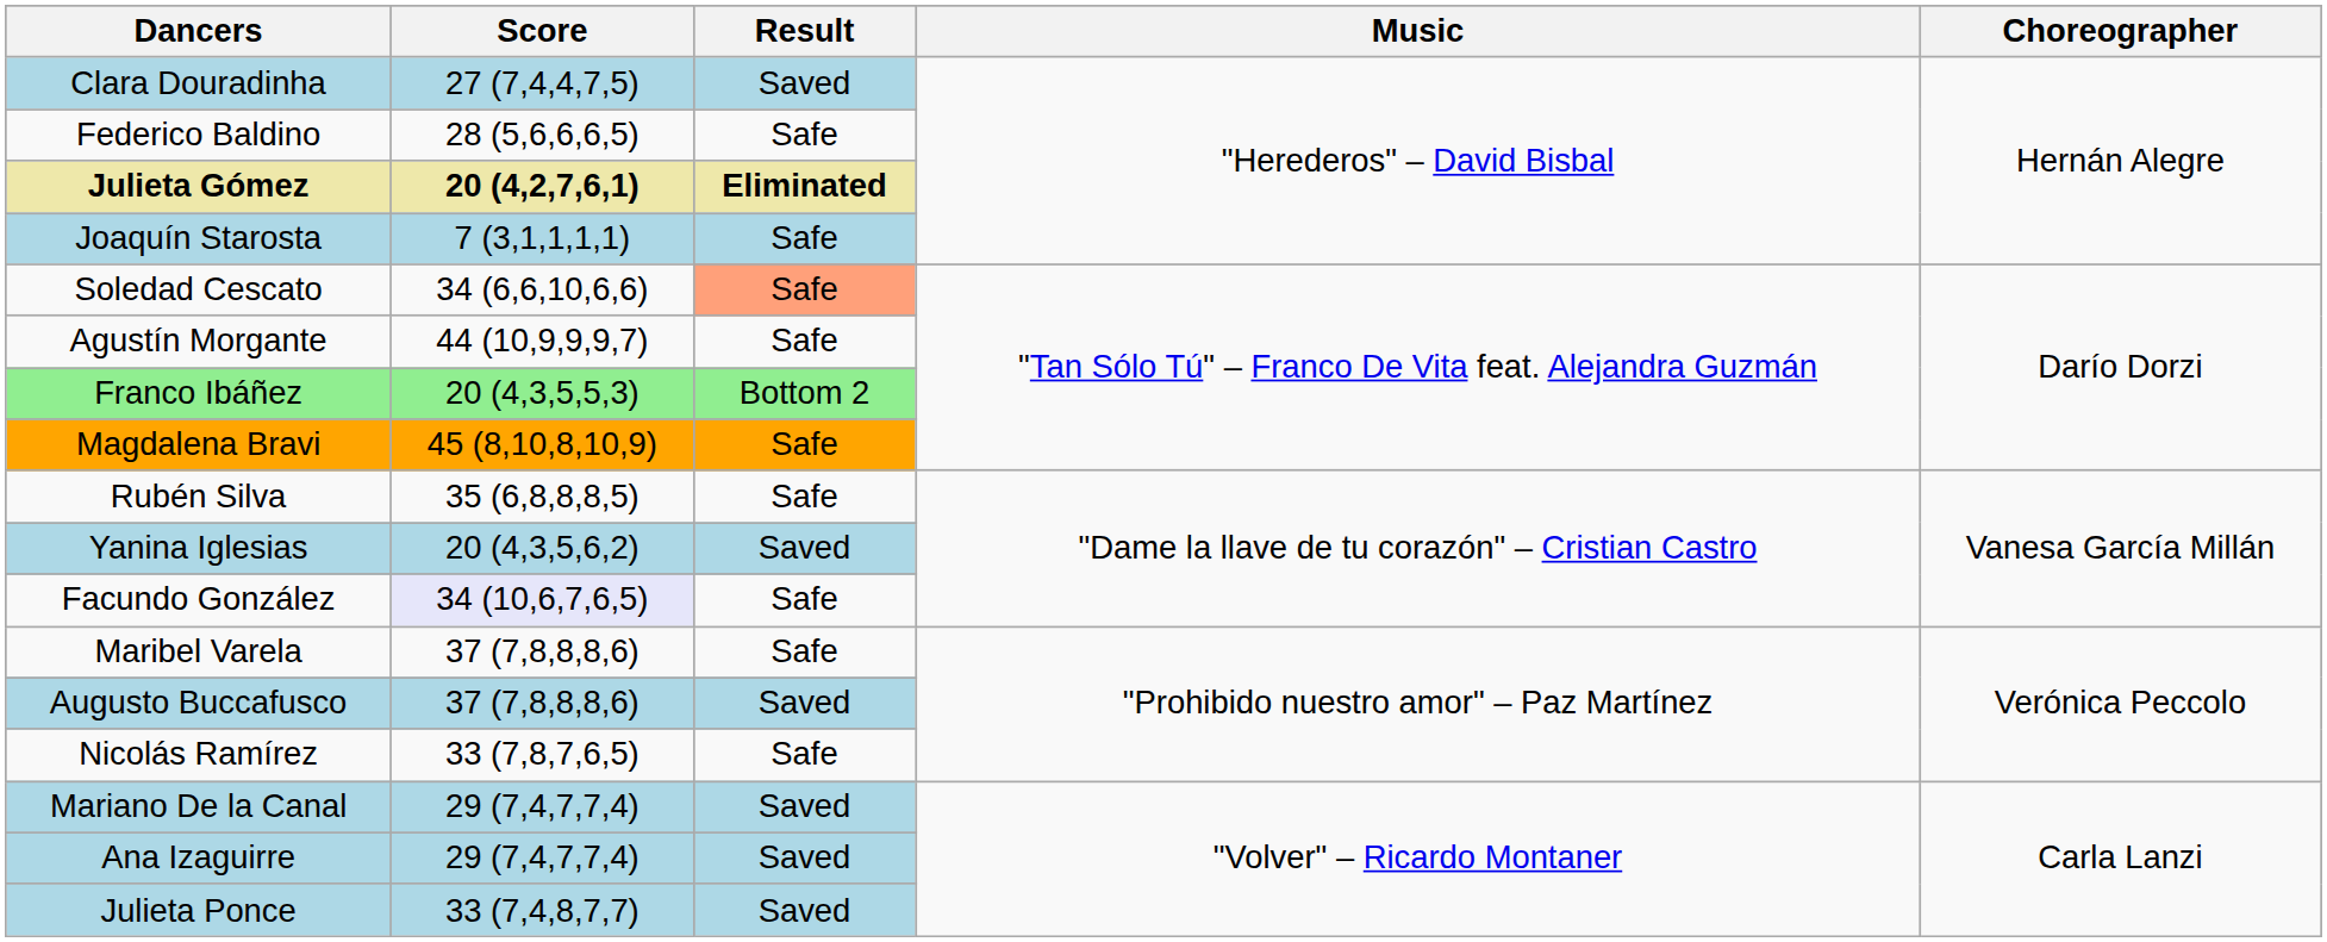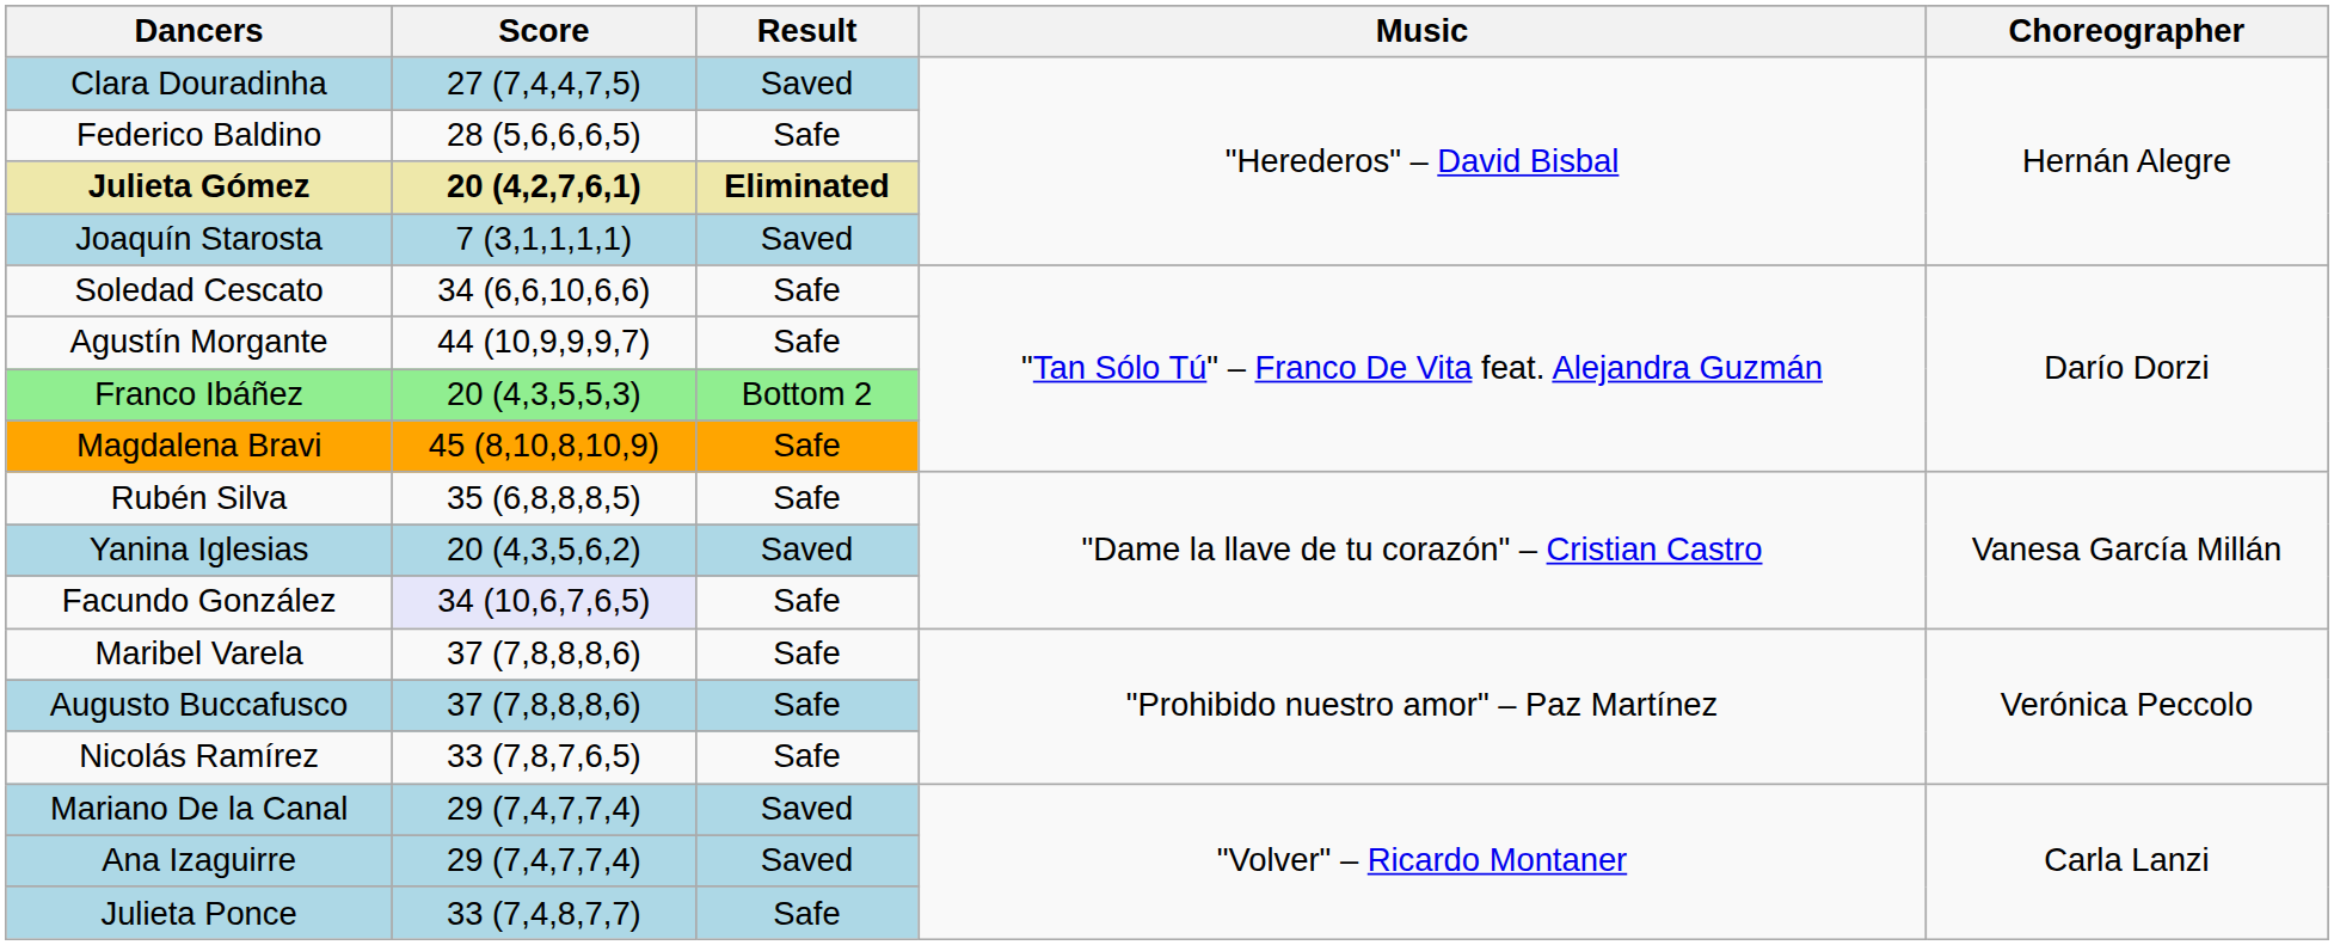 <table class="wikitable" width="90%" style="text-align:center;">
 <tr bgcolor="f2f2f2">
 <td><strong>Dancers</strong></td>
 <td><strong>Score</strong></td>
 <td><strong>Result</strong></td>
 <td><strong>Music</strong></td>
 <td><strong>Choreographer</strong></td>
 </tr>
 <tr>
 <td bgcolor=lightblue>Clara Douradinha</td>
 <td bgcolor=lightblue>27 (7,4,4,7,5)</td>
 <td bgcolor=lightblue>Saved</td>
 <td rowspan=4>"Herederos" – <a href='#'>David Bisbal</a></td>
 <td rowspan=4>Hernán Alegre</td>
 </tr>
 <tr>
 <td>Federico Baldino</td>
 <td>28 (5,6,6,6,5)</td>
 <td>Safe</td>
 </tr>
 <tr bgcolor="palegoldenrod">
 <td><strong>Julieta Gómez</strong></td>
 <td><strong>20 (4,2,7,6,1)</strong></td>
 <td><strong>Eliminated</strong></td>
 </tr>
 <tr bgcolor=lightblue>
 <td>Joaquín Starosta</td>
 <td>7 (3,1,1,1,1)</td>
-<td>Safe</td>
+<td>Saved</td>
 </tr>
 <tr>
 <td>Soledad Cescato</td>
 <td>34 (6,6,10,6,6)</td>
-<td style="background: lightsalmon;">Safe</td>
+<td>Safe</td>
 <td rowspan=4>"<a href='#'>Tan Sólo Tú</a>" – <a href='#'>Franco De Vita</a> feat. <a href='#'>Alejandra Guzmán</a></td>
 <td rowspan=4>Darío Dorzi</td>
 </tr>
 <tr>
 <td>Agustín Morgante</td>
 <td>44 (10,9,9,9,7)</td>
 <td>Safe</td>
 </tr>
 <tr bgcolor="lightgreen">
 <td>Franco Ibáñez</td>
 <td>20 (4,3,5,5,3)</td>
 <td>Bottom 2</td>
 </tr>
 <tr bgcolor="orange">
 <td>Magdalena Bravi</td>
 <td>45 (8,10,8,10,9)</td>
 <td>Safe</td>
 </tr>
 <tr>
 <td>Rubén Silva</td>
 <td>35 (6,8,8,8,5)</td>
 <td>Safe</td>
 <td rowspan=3>"Dame la llave de tu corazón" – <a href='#'>Cristian Castro</a></td>
 <td rowspan=3>Vanesa García Millán</td>
 </tr>
 <tr bgcolor=lightblue>
 <td>Yanina Iglesias</td>
 <td>20 (4,3,5,6,2)</td>
 <td>Saved</td>
 </tr>
 <tr>
 <td>Facundo González</td>
 <td style="background: lavender;">34 (10,6,7,6,5)</td>
 <td>Safe</td>
 </tr>
 <tr>
 <td>Maribel Varela</td>
 <td>37 (7,8,8,8,6)</td>
 <td>Safe</td>
 <td rowspan=3>"Prohibido nuestro amor" – Paz Martínez</td>
 <td rowspan=3>Verónica Peccolo</td>
 </tr>
 <tr bgcolor=lightblue>
 <td>Augusto Buccafusco</td>
 <td>37 (7,8,8,8,6)</td>
-<td>Saved</td>
+<td>Safe</td>
 </tr>
 <tr>
 <td>Nicolás Ramírez</td>
 <td>33 (7,8,7,6,5)</td>
 <td>Safe</td>
 </tr>
 <tr>
 <td bgcolor=lightblue>Mariano De la Canal</td>
 <td bgcolor=lightblue>29 (7,4,7,7,4)</td>
 <td bgcolor=lightblue>Saved</td>
 <td rowspan=3>"Volver" – <a href='#'>Ricardo Montaner</a></td>
 <td rowspan=3>Carla Lanzi</td>
 </tr>
 <tr bgcolor=lightblue>
 <td>Ana Izaguirre</td>
 <td>29 (7,4,7,7,4)</td>
 <td>Saved</td>
 </tr>
 <tr bgcolor=lightblue>
 <td>Julieta Ponce</td>
 <td>33 (7,4,8,7,7)</td>
-<td>Saved</td>
+<td>Safe</td>
 </tr>
 </table>
